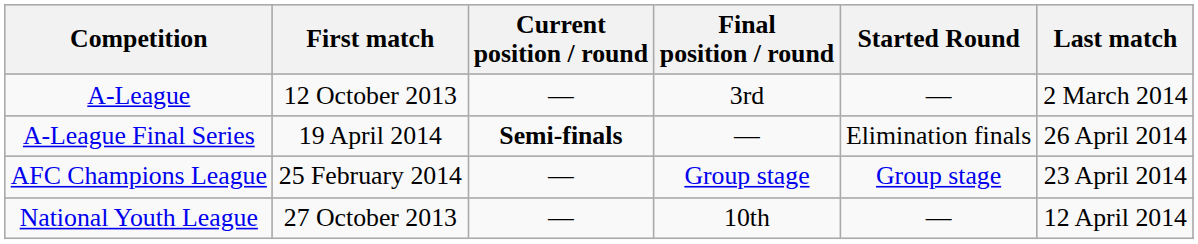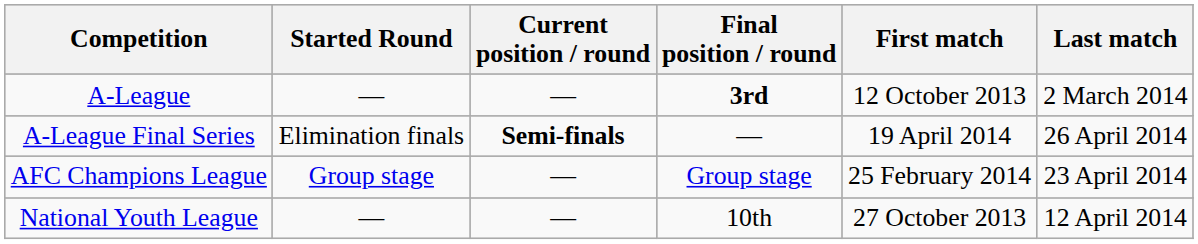 <table class="wikitable">
 <tr>
 <th>Competition</th>
-<th>First match</th>
+<th>Started Round</th>
 <th>Current <br>position / round</th>
 <th>Final <br>position / round</th>
-<th>Started Round</th>
+<th>First match</th>
 <th>Last match</th>
 </tr>
 <tr style="text-align: center">
 <td><a href='#'>A-League</a></td>
+<td>—</td>
+<td>—</td>
+<td><strong>3rd</strong></td>
 <td>12 October 2013</td>
-<td>—</td>
-<td>3rd</td>
-<td>—</td>
 <td>2 March 2014</td>
 </tr>
 <tr style="text-align: center">
 <td><a href='#'>A-League Final Series</a></td>
-<td>19 April 2014</td>
+<td>Elimination finals</td>
 <td><strong>Semi-finals</strong></td>
 <td>—</td>
-<td>Elimination finals</td>
+<td>19 April 2014</td>
 <td>26 April 2014</td>
 </tr>
 <tr style="text-align: center">
 <td><a href='#'>AFC Champions League</a></td>
-<td>25 February 2014</td>
+<td><a href='#'>Group stage</a></td>
 <td>—</td>
 <td><a href='#'>Group stage</a></td>
-<td><a href='#'>Group stage</a></td>
+<td>25 February 2014</td>
 <td>23 April 2014</td>
 </tr>
 <tr style="text-align: center">
 <td><a href='#'>National Youth League</a></td>
-<td>27 October 2013</td>
+<td>—</td>
 <td>—</td>
 <td>10th</td>
-<td>—</td>
+<td>27 October 2013</td>
 <td>12 April 2014</td>
 </tr>
 </table>
